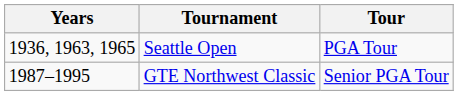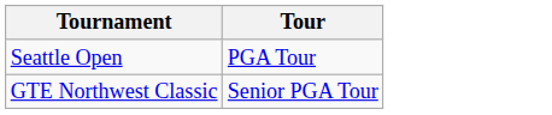 <table class="wikitable">
 <tr>
-<th>Years</th>
 <th>Tournament</th>
 <th>Tour</th>
 </tr>
 <tr>
-<td>1936, 1963, 1965</td>
 <td><a href='#'>Seattle Open</a></td>
 <td><a href='#'>PGA Tour</a></td>
 </tr>
 <tr>
-<td>1987–1995</td>
 <td><a href='#'>GTE Northwest Classic</a></td>
 <td><a href='#'>Senior PGA Tour</a></td>
 </tr>
 </table>
